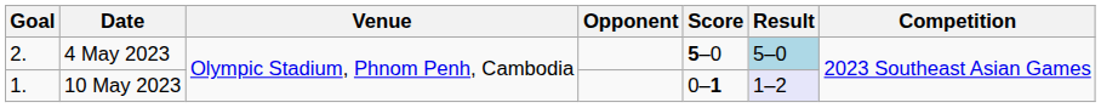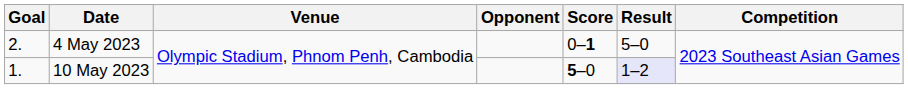 <table class="wikitable">
 <tr>
 <th>Goal</th>
 <th>Date</th>
 <th>Venue</th>
 <th>Opponent</th>
 <th>Score</th>
 <th>Result</th>
 <th>Competition</th>
 </tr>
 <tr>
 <td>2.</td>
 <td>4 May 2023</td>
 <td rowspan = 2><a href='#'>Olympic Stadium</a>, <a href='#'>Phnom Penh</a>, Cambodia</td>
 <td></td>
-<td><strong>5</strong>–0</td>
-<td style="background: lightblue;">5–0</td>
+<td>0–<strong>1</strong></td>
+<td>5–0</td>
 <td rowspan = 2><a href='#'>2023 Southeast Asian Games</a></td>
 </tr>
 <tr>
 <td>1.</td>
 <td>10 May 2023</td>
 <td></td>
-<td>0–<strong>1</strong></td>
+<td><strong>5</strong>–0</td>
 <td style="background: lavender;">1–2</td>
 </tr>
 </table>
